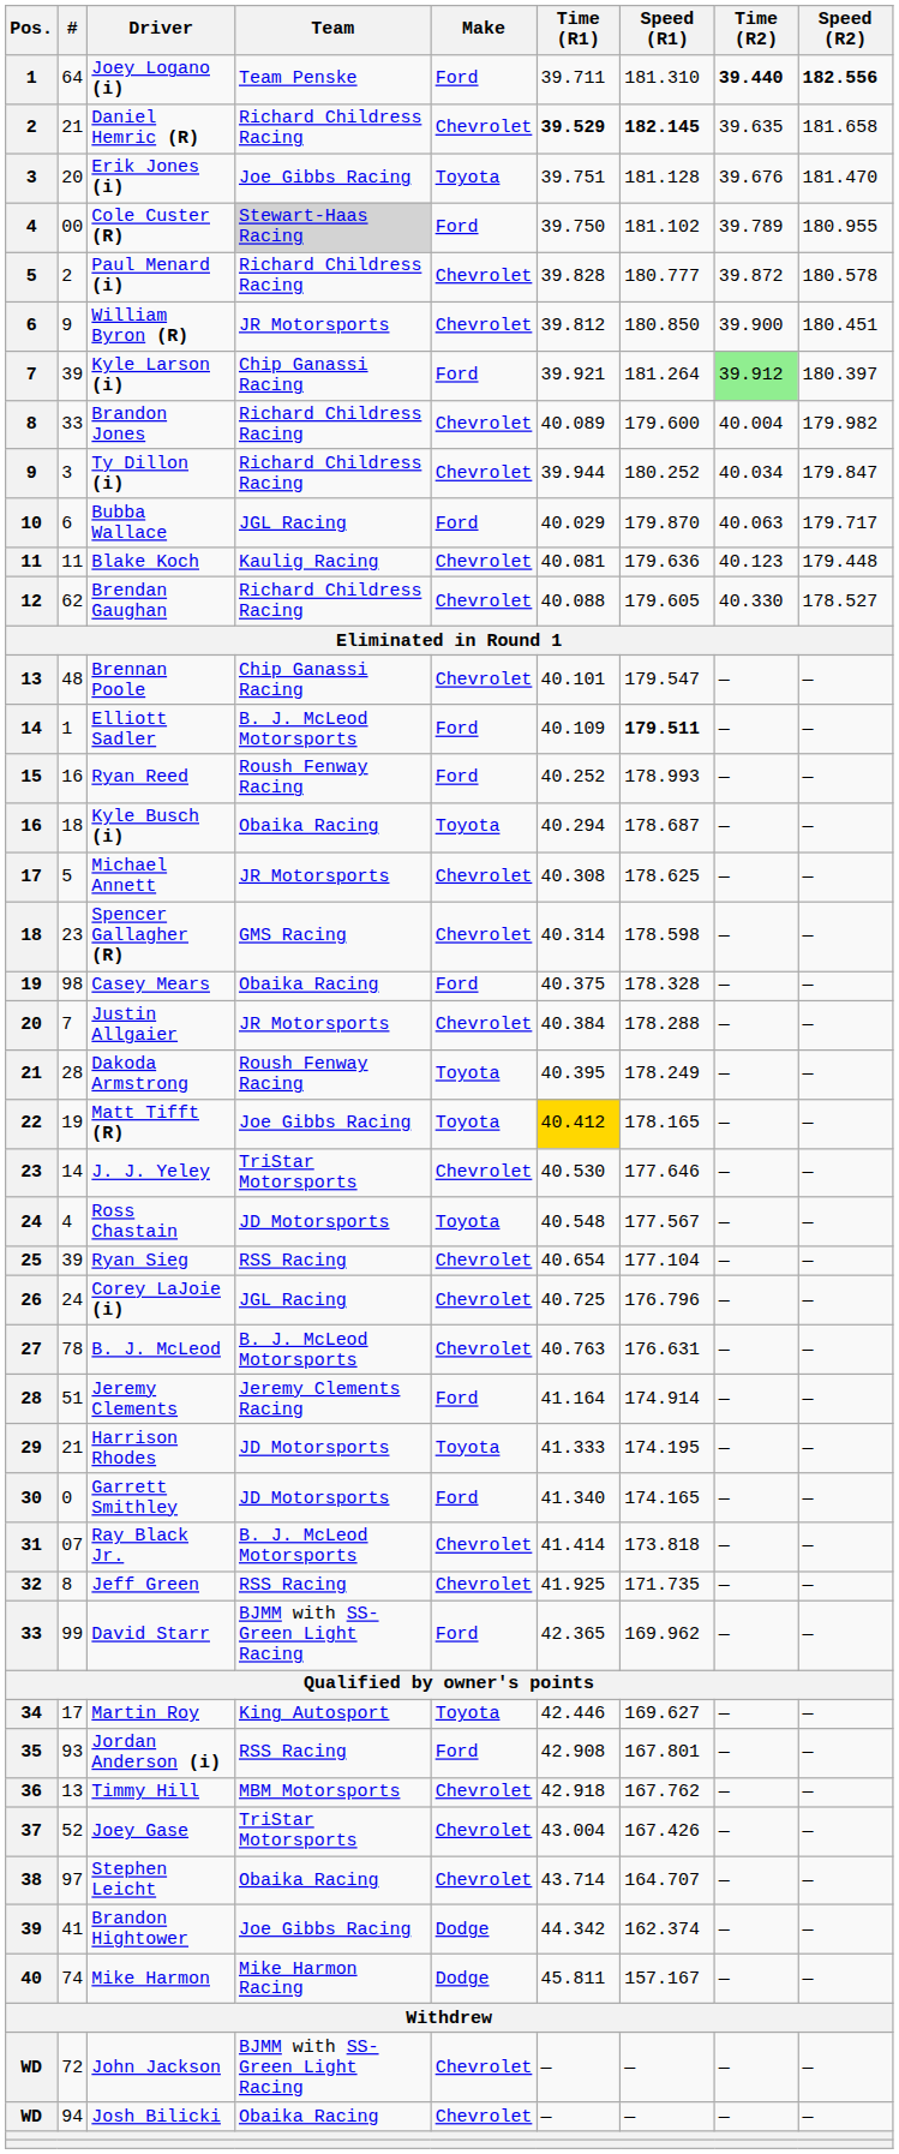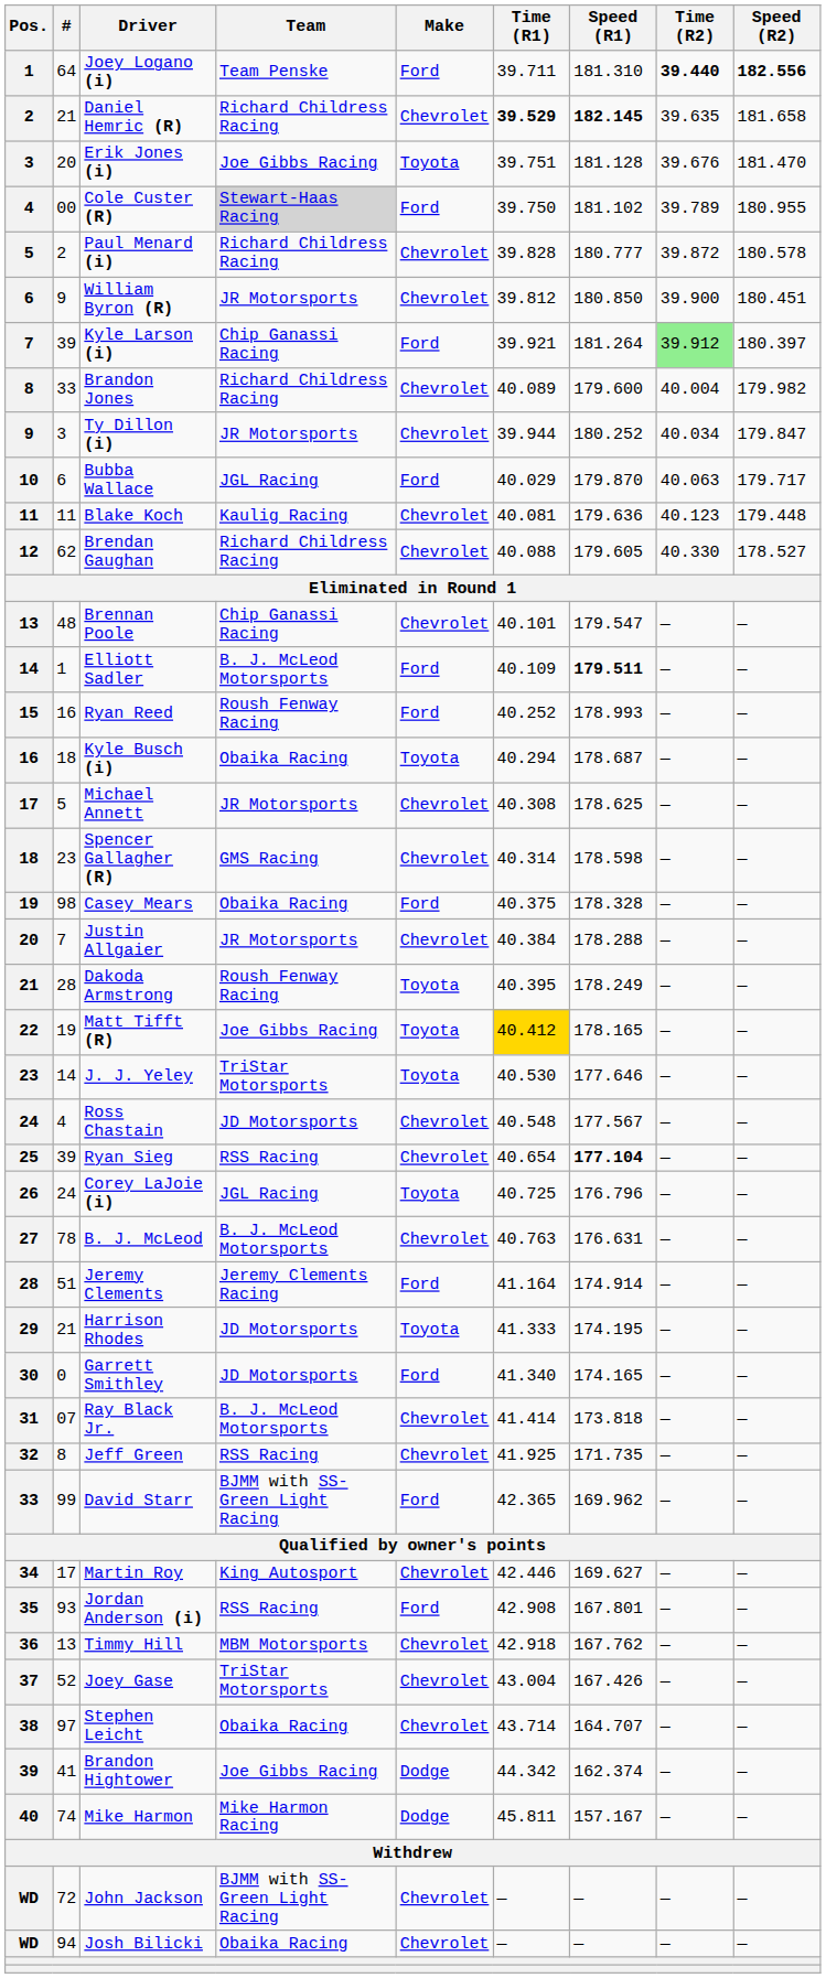 <table class="wikitable" style="font-size:95%">
 <tr>
 <th>Pos.</th>
 <th>#</th>
 <th>Driver</th>
 <th>Team</th>
 <th>Make</th>
 <th>Time (R1)</th>
 <th>Speed (R1)</th>
 <th>Time (R2)</th>
 <th>Speed (R2)</th>
 </tr>
 <tr>
 <th>1</th>
 <td>64</td>
 <td><a href='#'>Joey Logano</a> <strong>(i)</strong></td>
 <td><a href='#'>Team Penske</a></td>
 <td><a href='#'>Ford</a></td>
 <td>39.711</td>
 <td>181.310</td>
 <td><strong>39.440</strong></td>
 <td><strong>182.556</strong></td>
 </tr>
 <tr>
 <th>2</th>
 <td>21</td>
 <td><a href='#'>Daniel Hemric</a> <strong>(R)</strong></td>
 <td><a href='#'>Richard Childress Racing</a></td>
 <td><a href='#'>Chevrolet</a></td>
 <td><strong>39.529</strong></td>
 <td><strong>182.145</strong></td>
 <td>39.635</td>
 <td>181.658</td>
 </tr>
 <tr>
 <th>3</th>
 <td>20</td>
 <td><a href='#'>Erik Jones</a> <strong>(i)</strong></td>
 <td><a href='#'>Joe Gibbs Racing</a></td>
 <td><a href='#'>Toyota</a></td>
 <td>39.751</td>
 <td>181.128</td>
 <td>39.676</td>
 <td>181.470</td>
 </tr>
 <tr>
 <th>4</th>
 <td>00</td>
 <td><a href='#'>Cole Custer</a> <strong>(R)</strong></td>
 <td style="background: lightgrey;"><a href='#'>Stewart-Haas Racing</a></td>
 <td><a href='#'>Ford</a></td>
 <td>39.750</td>
 <td>181.102</td>
 <td>39.789</td>
 <td>180.955</td>
 </tr>
 <tr>
 <th>5</th>
 <td>2</td>
 <td><a href='#'>Paul Menard</a> <strong>(i)</strong></td>
 <td><a href='#'>Richard Childress Racing</a></td>
 <td><a href='#'>Chevrolet</a></td>
 <td>39.828</td>
 <td>180.777</td>
 <td>39.872</td>
 <td>180.578</td>
 </tr>
 <tr>
 <th>6</th>
 <td>9</td>
 <td><a href='#'>William Byron</a> <strong>(R)</strong></td>
 <td><a href='#'>JR Motorsports</a></td>
 <td><a href='#'>Chevrolet</a></td>
 <td>39.812</td>
 <td>180.850</td>
 <td>39.900</td>
 <td>180.451</td>
 </tr>
 <tr>
 <th>7</th>
 <td>39</td>
 <td><a href='#'>Kyle Larson</a> <strong>(i)</strong></td>
 <td><a href='#'>Chip Ganassi Racing</a></td>
 <td><a href='#'>Ford</a></td>
 <td>39.921</td>
 <td>181.264</td>
 <td style="background: lightgreen;">39.912</td>
 <td>180.397</td>
 </tr>
 <tr>
 <th>8</th>
 <td>33</td>
 <td><a href='#'>Brandon Jones</a></td>
 <td><a href='#'>Richard Childress Racing</a></td>
 <td><a href='#'>Chevrolet</a></td>
 <td>40.089</td>
 <td>179.600</td>
 <td>40.004</td>
 <td>179.982</td>
 </tr>
 <tr>
 <th>9</th>
 <td>3</td>
 <td><a href='#'>Ty Dillon</a> <strong>(i)</strong></td>
-<td><a href='#'>Richard Childress Racing</a></td>
+<td><a href='#'>JR Motorsports</a></td>
 <td><a href='#'>Chevrolet</a></td>
 <td>39.944</td>
 <td>180.252</td>
 <td>40.034</td>
 <td>179.847</td>
 </tr>
 <tr>
 <th>10</th>
 <td>6</td>
 <td><a href='#'>Bubba Wallace</a></td>
 <td><a href='#'>JGL Racing</a></td>
 <td><a href='#'>Ford</a></td>
 <td>40.029</td>
 <td>179.870</td>
 <td>40.063</td>
 <td>179.717</td>
 </tr>
 <tr>
 <th>11</th>
 <td>11</td>
 <td><a href='#'>Blake Koch</a></td>
 <td><a href='#'>Kaulig Racing</a></td>
 <td><a href='#'>Chevrolet</a></td>
 <td>40.081</td>
 <td>179.636</td>
 <td>40.123</td>
 <td>179.448</td>
 </tr>
 <tr>
 <th>12</th>
 <td>62</td>
 <td><a href='#'>Brendan Gaughan</a></td>
 <td><a href='#'>Richard Childress Racing</a></td>
 <td><a href='#'>Chevrolet</a></td>
 <td>40.088</td>
 <td>179.605</td>
 <td>40.330</td>
 <td>178.527</td>
 </tr>
 <tr>
 <th colspan="9">Eliminated in Round 1</th>
 </tr>
 <tr>
 <th>13</th>
 <td>48</td>
 <td><a href='#'>Brennan Poole</a></td>
 <td><a href='#'>Chip Ganassi Racing</a></td>
 <td><a href='#'>Chevrolet</a></td>
 <td>40.101</td>
 <td>179.547</td>
 <td>—</td>
 <td>—</td>
 </tr>
 <tr>
 <th>14</th>
 <td>1</td>
 <td><a href='#'>Elliott Sadler</a></td>
 <td><a href='#'>B. J. McLeod Motorsports</a></td>
 <td><a href='#'>Ford</a></td>
 <td>40.109</td>
 <td><strong>179.511</strong></td>
 <td>—</td>
 <td>—</td>
 </tr>
 <tr>
 <th>15</th>
 <td>16</td>
 <td><a href='#'>Ryan Reed</a></td>
 <td><a href='#'>Roush Fenway Racing</a></td>
 <td><a href='#'>Ford</a></td>
 <td>40.252</td>
 <td>178.993</td>
 <td>—</td>
 <td>—</td>
 </tr>
 <tr>
 <th>16</th>
 <td>18</td>
 <td><a href='#'>Kyle Busch</a> <strong>(i)</strong></td>
 <td><a href='#'>Obaika Racing</a></td>
 <td><a href='#'>Toyota</a></td>
 <td>40.294</td>
 <td>178.687</td>
 <td>—</td>
 <td>—</td>
 </tr>
 <tr>
 <th>17</th>
 <td>5</td>
 <td><a href='#'>Michael Annett</a></td>
 <td><a href='#'>JR Motorsports</a></td>
 <td><a href='#'>Chevrolet</a></td>
 <td>40.308</td>
 <td>178.625</td>
 <td>—</td>
 <td>—</td>
 </tr>
 <tr>
 <th>18</th>
 <td>23</td>
 <td><a href='#'>Spencer Gallagher</a> <strong>(R)</strong></td>
 <td><a href='#'>GMS Racing</a></td>
 <td><a href='#'>Chevrolet</a></td>
 <td>40.314</td>
 <td>178.598</td>
 <td>—</td>
 <td>—</td>
 </tr>
 <tr>
 <th>19</th>
 <td>98</td>
 <td><a href='#'>Casey Mears</a></td>
 <td><a href='#'>Obaika Racing</a></td>
 <td><a href='#'>Ford</a></td>
 <td>40.375</td>
 <td>178.328</td>
 <td>—</td>
 <td>—</td>
 </tr>
 <tr>
 <th>20</th>
 <td>7</td>
 <td><a href='#'>Justin Allgaier</a></td>
 <td><a href='#'>JR Motorsports</a></td>
 <td><a href='#'>Chevrolet</a></td>
 <td>40.384</td>
 <td>178.288</td>
 <td>—</td>
 <td>—</td>
 </tr>
 <tr>
 <th>21</th>
 <td>28</td>
 <td><a href='#'>Dakoda Armstrong</a></td>
 <td><a href='#'>Roush Fenway Racing</a></td>
 <td><a href='#'>Toyota</a></td>
 <td>40.395</td>
 <td>178.249</td>
 <td>—</td>
 <td>—</td>
 </tr>
 <tr>
 <th>22</th>
 <td>19</td>
 <td><a href='#'>Matt Tifft</a> <strong>(R)</strong></td>
 <td><a href='#'>Joe Gibbs Racing</a></td>
 <td><a href='#'>Toyota</a></td>
 <td style="background: gold;">40.412</td>
 <td>178.165</td>
 <td>—</td>
 <td>—</td>
 </tr>
 <tr>
 <th>23</th>
 <td>14</td>
 <td><a href='#'>J. J. Yeley</a></td>
 <td><a href='#'>TriStar Motorsports</a></td>
-<td><a href='#'>Chevrolet</a></td>
+<td><a href='#'>Toyota</a></td>
 <td>40.530</td>
 <td>177.646</td>
 <td>—</td>
 <td>—</td>
 </tr>
 <tr>
 <th>24</th>
 <td>4</td>
 <td><a href='#'>Ross Chastain</a></td>
 <td><a href='#'>JD Motorsports</a></td>
-<td><a href='#'>Toyota</a></td>
+<td><a href='#'>Chevrolet</a></td>
 <td>40.548</td>
 <td>177.567</td>
 <td>—</td>
 <td>—</td>
 </tr>
 <tr>
 <th>25</th>
 <td>39</td>
 <td><a href='#'>Ryan Sieg</a></td>
 <td><a href='#'>RSS Racing</a></td>
 <td><a href='#'>Chevrolet</a></td>
 <td>40.654</td>
-<td>177.104</td>
+<td><strong>177.104</strong></td>
 <td>—</td>
 <td>—</td>
 </tr>
 <tr>
 <th>26</th>
 <td>24</td>
 <td><a href='#'>Corey LaJoie</a> <strong>(i)</strong></td>
 <td><a href='#'>JGL Racing</a></td>
-<td><a href='#'>Chevrolet</a></td>
+<td><a href='#'>Toyota</a></td>
 <td>40.725</td>
 <td>176.796</td>
 <td>—</td>
 <td>—</td>
 </tr>
 <tr>
 <th>27</th>
 <td>78</td>
 <td><a href='#'>B. J. McLeod</a></td>
 <td><a href='#'>B. J. McLeod Motorsports</a></td>
 <td><a href='#'>Chevrolet</a></td>
 <td>40.763</td>
 <td>176.631</td>
 <td>—</td>
 <td>—</td>
 </tr>
 <tr>
 <th>28</th>
 <td>51</td>
 <td><a href='#'>Jeremy Clements</a></td>
 <td><a href='#'>Jeremy Clements Racing</a></td>
 <td><a href='#'>Ford</a></td>
 <td>41.164</td>
 <td>174.914</td>
 <td>—</td>
 <td>—</td>
 </tr>
 <tr>
 <th>29</th>
 <td>21</td>
 <td><a href='#'>Harrison Rhodes</a></td>
 <td><a href='#'>JD Motorsports</a></td>
 <td><a href='#'>Toyota</a></td>
 <td>41.333</td>
 <td>174.195</td>
 <td>—</td>
 <td>—</td>
 </tr>
 <tr>
 <th>30</th>
 <td>0</td>
 <td><a href='#'>Garrett Smithley</a></td>
 <td><a href='#'>JD Motorsports</a></td>
 <td><a href='#'>Ford</a></td>
 <td>41.340</td>
 <td>174.165</td>
 <td>—</td>
 <td>—</td>
 </tr>
 <tr>
 <th>31</th>
 <td>07</td>
 <td><a href='#'>Ray Black Jr.</a></td>
 <td><a href='#'>B. J. McLeod Motorsports</a></td>
 <td><a href='#'>Chevrolet</a></td>
 <td>41.414</td>
 <td>173.818</td>
 <td>—</td>
 <td>—</td>
 </tr>
 <tr>
 <th>32</th>
 <td>8</td>
 <td><a href='#'>Jeff Green</a></td>
 <td><a href='#'>RSS Racing</a></td>
 <td><a href='#'>Chevrolet</a></td>
 <td>41.925</td>
 <td>171.735</td>
 <td>—</td>
 <td>—</td>
 </tr>
 <tr>
 <th>33</th>
 <td>99</td>
 <td><a href='#'>David Starr</a></td>
 <td><a href='#'>BJMM</a> with <a href='#'>SS-Green Light Racing</a></td>
 <td><a href='#'>Ford</a></td>
 <td>42.365</td>
 <td>169.962</td>
 <td>—</td>
 <td>—</td>
 </tr>
 <tr>
 <th colspan="9">Qualified by owner's points</th>
 </tr>
 <tr>
 <th>34</th>
 <td>17</td>
 <td><a href='#'>Martin Roy</a></td>
 <td><a href='#'>King Autosport</a></td>
-<td><a href='#'>Toyota</a></td>
+<td><a href='#'>Chevrolet</a></td>
 <td>42.446</td>
 <td>169.627</td>
 <td>—</td>
 <td>—</td>
 </tr>
 <tr>
 <th>35</th>
 <td>93</td>
 <td><a href='#'>Jordan Anderson</a> <strong>(i)</strong></td>
 <td><a href='#'>RSS Racing</a></td>
 <td><a href='#'>Ford</a></td>
 <td>42.908</td>
 <td>167.801</td>
 <td>—</td>
 <td>—</td>
 </tr>
 <tr>
 <th>36</th>
 <td>13</td>
 <td><a href='#'>Timmy Hill</a></td>
 <td><a href='#'>MBM Motorsports</a></td>
 <td><a href='#'>Chevrolet</a></td>
 <td>42.918</td>
 <td>167.762</td>
 <td>—</td>
 <td>—</td>
 </tr>
 <tr>
 <th>37</th>
 <td>52</td>
 <td><a href='#'>Joey Gase</a></td>
 <td><a href='#'>TriStar Motorsports</a></td>
 <td><a href='#'>Chevrolet</a></td>
 <td>43.004</td>
 <td>167.426</td>
 <td>—</td>
 <td>—</td>
 </tr>
 <tr>
 <th>38</th>
 <td>97</td>
 <td><a href='#'>Stephen Leicht</a></td>
 <td><a href='#'>Obaika Racing</a></td>
 <td><a href='#'>Chevrolet</a></td>
 <td>43.714</td>
 <td>164.707</td>
 <td>—</td>
 <td>—</td>
 </tr>
 <tr>
 <th>39</th>
 <td>41</td>
 <td><a href='#'>Brandon Hightower</a></td>
 <td><a href='#'>Joe Gibbs Racing</a></td>
 <td><a href='#'>Dodge</a></td>
 <td>44.342</td>
 <td>162.374</td>
 <td>—</td>
 <td>—</td>
 </tr>
 <tr>
 <th>40</th>
 <td>74</td>
 <td><a href='#'>Mike Harmon</a></td>
 <td><a href='#'>Mike Harmon Racing</a></td>
 <td><a href='#'>Dodge</a></td>
 <td>45.811</td>
 <td>157.167</td>
 <td>—</td>
 <td>—</td>
 </tr>
 <tr>
 <th colspan="9">Withdrew</th>
 </tr>
 <tr>
 <th>WD</th>
 <td>72</td>
 <td><a href='#'>John Jackson</a></td>
 <td><a href='#'>BJMM</a> with <a href='#'>SS-Green Light Racing</a></td>
 <td><a href='#'>Chevrolet</a></td>
 <td>—</td>
 <td>—</td>
 <td>—</td>
 <td>—</td>
 </tr>
 <tr>
 <th>WD</th>
 <td>94</td>
 <td><a href='#'>Josh Bilicki</a></td>
 <td><a href='#'>Obaika Racing</a></td>
 <td><a href='#'>Chevrolet</a></td>
 <td>—</td>
 <td>—</td>
 <td>—</td>
 <td>—</td>
 </tr>
 <tr>
 <th colspan="9"></th>
 </tr>
 <tr>
 <th colspan="9"></th>
 </tr>
 </table>
